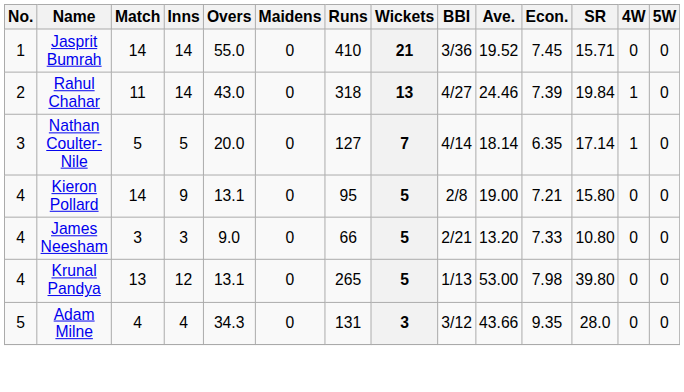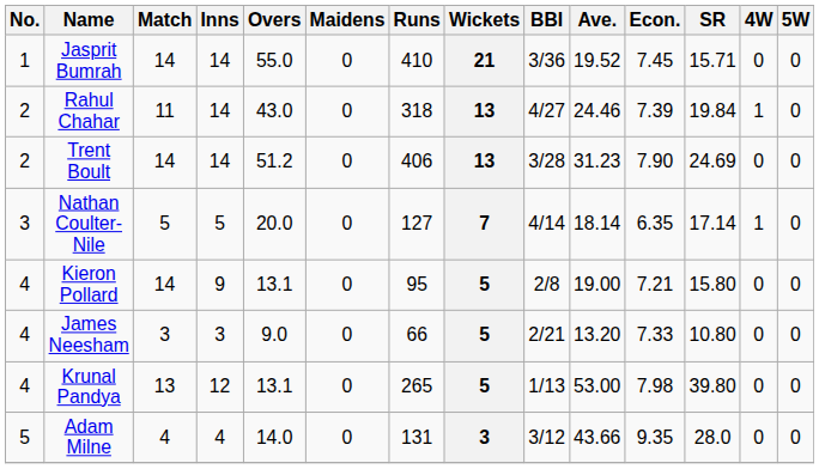 <table class="wikitable sortable" style="text-align: center;">
 <tr>
 <th>No.</th>
 <th>Name</th>
 <th>Match</th>
 <th>Inns</th>
 <th>Overs</th>
 <th>Maidens</th>
 <th>Runs</th>
 <th>Wickets</th>
 <th>BBI</th>
 <th>Ave.</th>
 <th>Econ.</th>
 <th>SR</th>
 <th>4W</th>
 <th>5W</th>
 </tr>
 <tr>
 <td>1</td>
 <td><a href='#'>Jasprit Bumrah</a></td>
 <td>14</td>
 <td>14</td>
 <td>55.0</td>
 <td>0</td>
 <td>410</td>
 <th>21</th>
 <td>3/36</td>
 <td>19.52</td>
 <td>7.45</td>
 <td>15.71</td>
 <td>0</td>
 <td>0</td>
 </tr>
 <tr>
 <td>2</td>
 <td><a href='#'>Rahul Chahar</a></td>
 <td>11</td>
 <td>14</td>
 <td>43.0</td>
 <td>0</td>
 <td>318</td>
 <th>13</th>
 <td>4/27</td>
 <td>24.46</td>
 <td>7.39</td>
 <td>19.84</td>
 <td>1</td>
+<td>0</td>
+</tr>
+<tr>
+<td>2</td>
+<td><a href='#'>Trent Boult</a></td>
+<td>14</td>
+<td>14</td>
+<td>51.2</td>
+<td>0</td>
+<td>406</td>
+<th>13</th>
+<td>3/28</td>
+<td>31.23</td>
+<td>7.90</td>
+<td>24.69</td>
+<td>0</td>
 <td>0</td>
 </tr>
 <tr>
 <td>3</td>
 <td><a href='#'>Nathan Coulter-Nile</a></td>
 <td>5</td>
 <td>5</td>
 <td>20.0</td>
 <td>0</td>
 <td>127</td>
 <th>7</th>
 <td>4/14</td>
 <td>18.14</td>
 <td>6.35</td>
 <td>17.14</td>
 <td>1</td>
 <td>0</td>
 </tr>
 <tr>
 <td>4</td>
 <td><a href='#'>Kieron Pollard</a></td>
 <td>14</td>
 <td>9</td>
 <td>13.1</td>
 <td>0</td>
 <td>95</td>
 <th>5</th>
 <td>2/8</td>
 <td>19.00</td>
 <td>7.21</td>
 <td>15.80</td>
 <td>0</td>
 <td>0</td>
 </tr>
 <tr>
 <td>4</td>
 <td><a href='#'>James Neesham</a></td>
 <td>3</td>
 <td>3</td>
 <td>9.0</td>
 <td>0</td>
 <td>66</td>
 <th>5</th>
 <td>2/21</td>
 <td>13.20</td>
 <td>7.33</td>
 <td>10.80</td>
 <td>0</td>
 <td>0</td>
 </tr>
 <tr>
 <td>4</td>
 <td><a href='#'>Krunal Pandya</a></td>
 <td>13</td>
 <td>12</td>
 <td>13.1</td>
 <td>0</td>
 <td>265</td>
 <th>5</th>
 <td>1/13</td>
 <td>53.00</td>
 <td>7.98</td>
 <td>39.80</td>
 <td>0</td>
 <td>0</td>
 </tr>
 <tr>
 <td>5</td>
 <td><a href='#'>Adam Milne</a></td>
 <td>4</td>
 <td>4</td>
-<td>34.3</td>
+<td>14.0</td>
 <td>0</td>
 <td>131</td>
 <th>3</th>
 <td>3/12</td>
 <td>43.66</td>
 <td>9.35</td>
 <td>28.0</td>
 <td>0</td>
 <td>0</td>
 </tr>
 <tr>
 </tr>
 </table>
